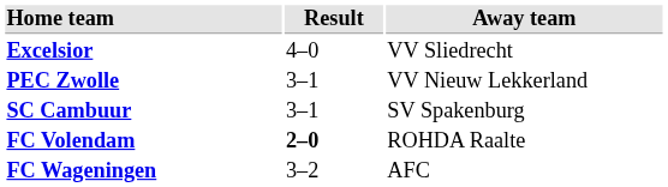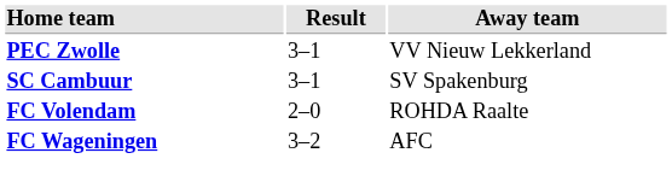 <table>
 <tr bgcolor="#E4E4E4">
 <th style="border-bottom:1px solid #AAAAAA" width="200" align="left">Home team</th>
 <th style="border-bottom:1px solid #AAAAAA" width="70" align="center">Result</th>
 <th style="border-bottom:1px solid #AAAAAA" width="200">Away team</th>
-</tr>
-<tr>
-<td><strong><a href='#'>Excelsior</a></strong></td>
-<td>4–0</td>
-<td>VV Sliedrecht</td>
 </tr>
 <tr>
 <td><strong><a href='#'>PEC Zwolle</a></strong></td>
 <td>3–1</td>
 <td>VV Nieuw Lekkerland</td>
 </tr>
 <tr>
 <td><strong><a href='#'>SC Cambuur</a></strong></td>
 <td>3–1</td>
 <td>SV Spakenburg</td>
 </tr>
 <tr>
 <td><strong><a href='#'>FC Volendam</a></strong></td>
-<td><strong>2–0</strong></td>
+<td>2–0</td>
 <td>ROHDA Raalte</td>
 </tr>
 <tr>
 <td><strong><a href='#'>FC Wageningen</a></strong></td>
 <td>3–2</td>
 <td>AFC</td>
 </tr>
 </table>
